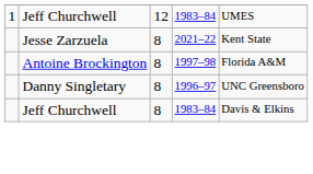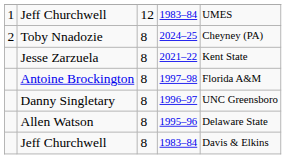 <table class="wikitable">
 <tr>
 </tr>
 <tr>
 <td>1</td>
 <td>Jeff Churchwell</td>
 <td>12</td>
 <td style="font-size:80%;"><a href='#'>1983–84</a></td>
 <td style="font-size:80%;">UMES</td>
+</tr>
+<tr>
+<td>2</td>
+<td>Toby Nnadozie</td>
+<td>8</td>
+<td style="font-size:80%;"><a href='#'>2024–25</a></td>
+<td style="font-size:80%;">Cheyney (PA)</td>
 </tr>
 <tr>
 <td></td>
 <td>Jesse Zarzuela</td>
 <td>8</td>
 <td style="font-size:80%;"><a href='#'>2021–22</a></td>
 <td style="font-size:80%;">Kent State</td>
 </tr>
 <tr>
 <td></td>
 <td><a href='#'>Antoine Brockington</a></td>
 <td>8</td>
 <td style="font-size:80%;"><a href='#'>1997–98</a></td>
 <td style="font-size:80%;">Florida A&M</td>
 </tr>
 <tr>
 <td></td>
 <td>Danny Singletary</td>
 <td>8</td>
 <td style="font-size:80%;"><a href='#'>1996–97</a></td>
 <td style="font-size:80%;">UNC Greensboro</td>
 </tr>
 <tr>
 <td></td>
+<td>Allen Watson</td>
+<td>8</td>
+<td style="font-size:80%;"><a href='#'>1995–96</a></td>
+<td style="font-size:80%;">Delaware State</td>
+</tr>
+<tr>
+<td></td>
 <td>Jeff Churchwell</td>
 <td>8</td>
 <td style="font-size:80%;"><a href='#'>1983–84</a></td>
 <td style="font-size:80%;">Davis & Elkins</td>
 </tr>
 </table>
